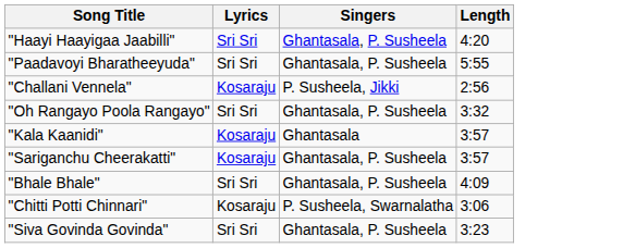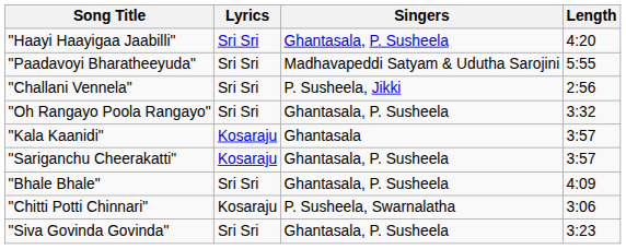 <table class="wikitable">
 <tr>
 <th>Song Title</th>
 <th>Lyrics</th>
 <th>Singers</th>
 <th>Length</th>
 </tr>
 <tr>
 <td>"Haayi Haayigaa Jaabilli"</td>
 <td><a href='#'>Sri Sri</a></td>
 <td><a href='#'>Ghantasala</a>, <a href='#'>P. Susheela</a></td>
 <td>4:20</td>
 </tr>
 <tr>
 <td>"Paadavoyi Bharatheeyuda"</td>
 <td>Sri Sri</td>
-<td>Ghantasala, P. Susheela</td>
+<td>Madhavapeddi Satyam & Udutha Sarojini</td>
 <td>5:55</td>
 </tr>
 <tr>
 <td>"Challani Vennela"</td>
-<td><a href='#'>Kosaraju</a></td>
+<td>Sri Sri</td>
 <td>P. Susheela, <a href='#'>Jikki</a></td>
 <td>2:56</td>
 </tr>
 <tr>
 <td>"Oh Rangayo Poola Rangayo"</td>
 <td>Sri Sri</td>
 <td>Ghantasala, P. Susheela</td>
 <td>3:32</td>
 </tr>
 <tr>
 <td>"Kala Kaanidi"</td>
 <td><a href='#'>Kosaraju</a></td>
 <td>Ghantasala</td>
 <td>3:57</td>
 </tr>
 <tr>
 <td>"Sariganchu Cheerakatti"</td>
 <td><a href='#'>Kosaraju</a></td>
 <td>Ghantasala, P. Susheela</td>
 <td>3:57</td>
 </tr>
 <tr>
 <td>"Bhale Bhale"</td>
 <td>Sri Sri</td>
 <td>Ghantasala, P. Susheela</td>
 <td>4:09</td>
 </tr>
 <tr>
 <td>"Chitti Potti Chinnari"</td>
 <td>Kosaraju</td>
 <td>P. Susheela, Swarnalatha</td>
 <td>3:06</td>
 </tr>
 <tr>
 <td>"Siva Govinda Govinda"</td>
 <td>Sri Sri</td>
 <td>Ghantasala, P. Susheela</td>
 <td>3:23</td>
 </tr>
 </table>
